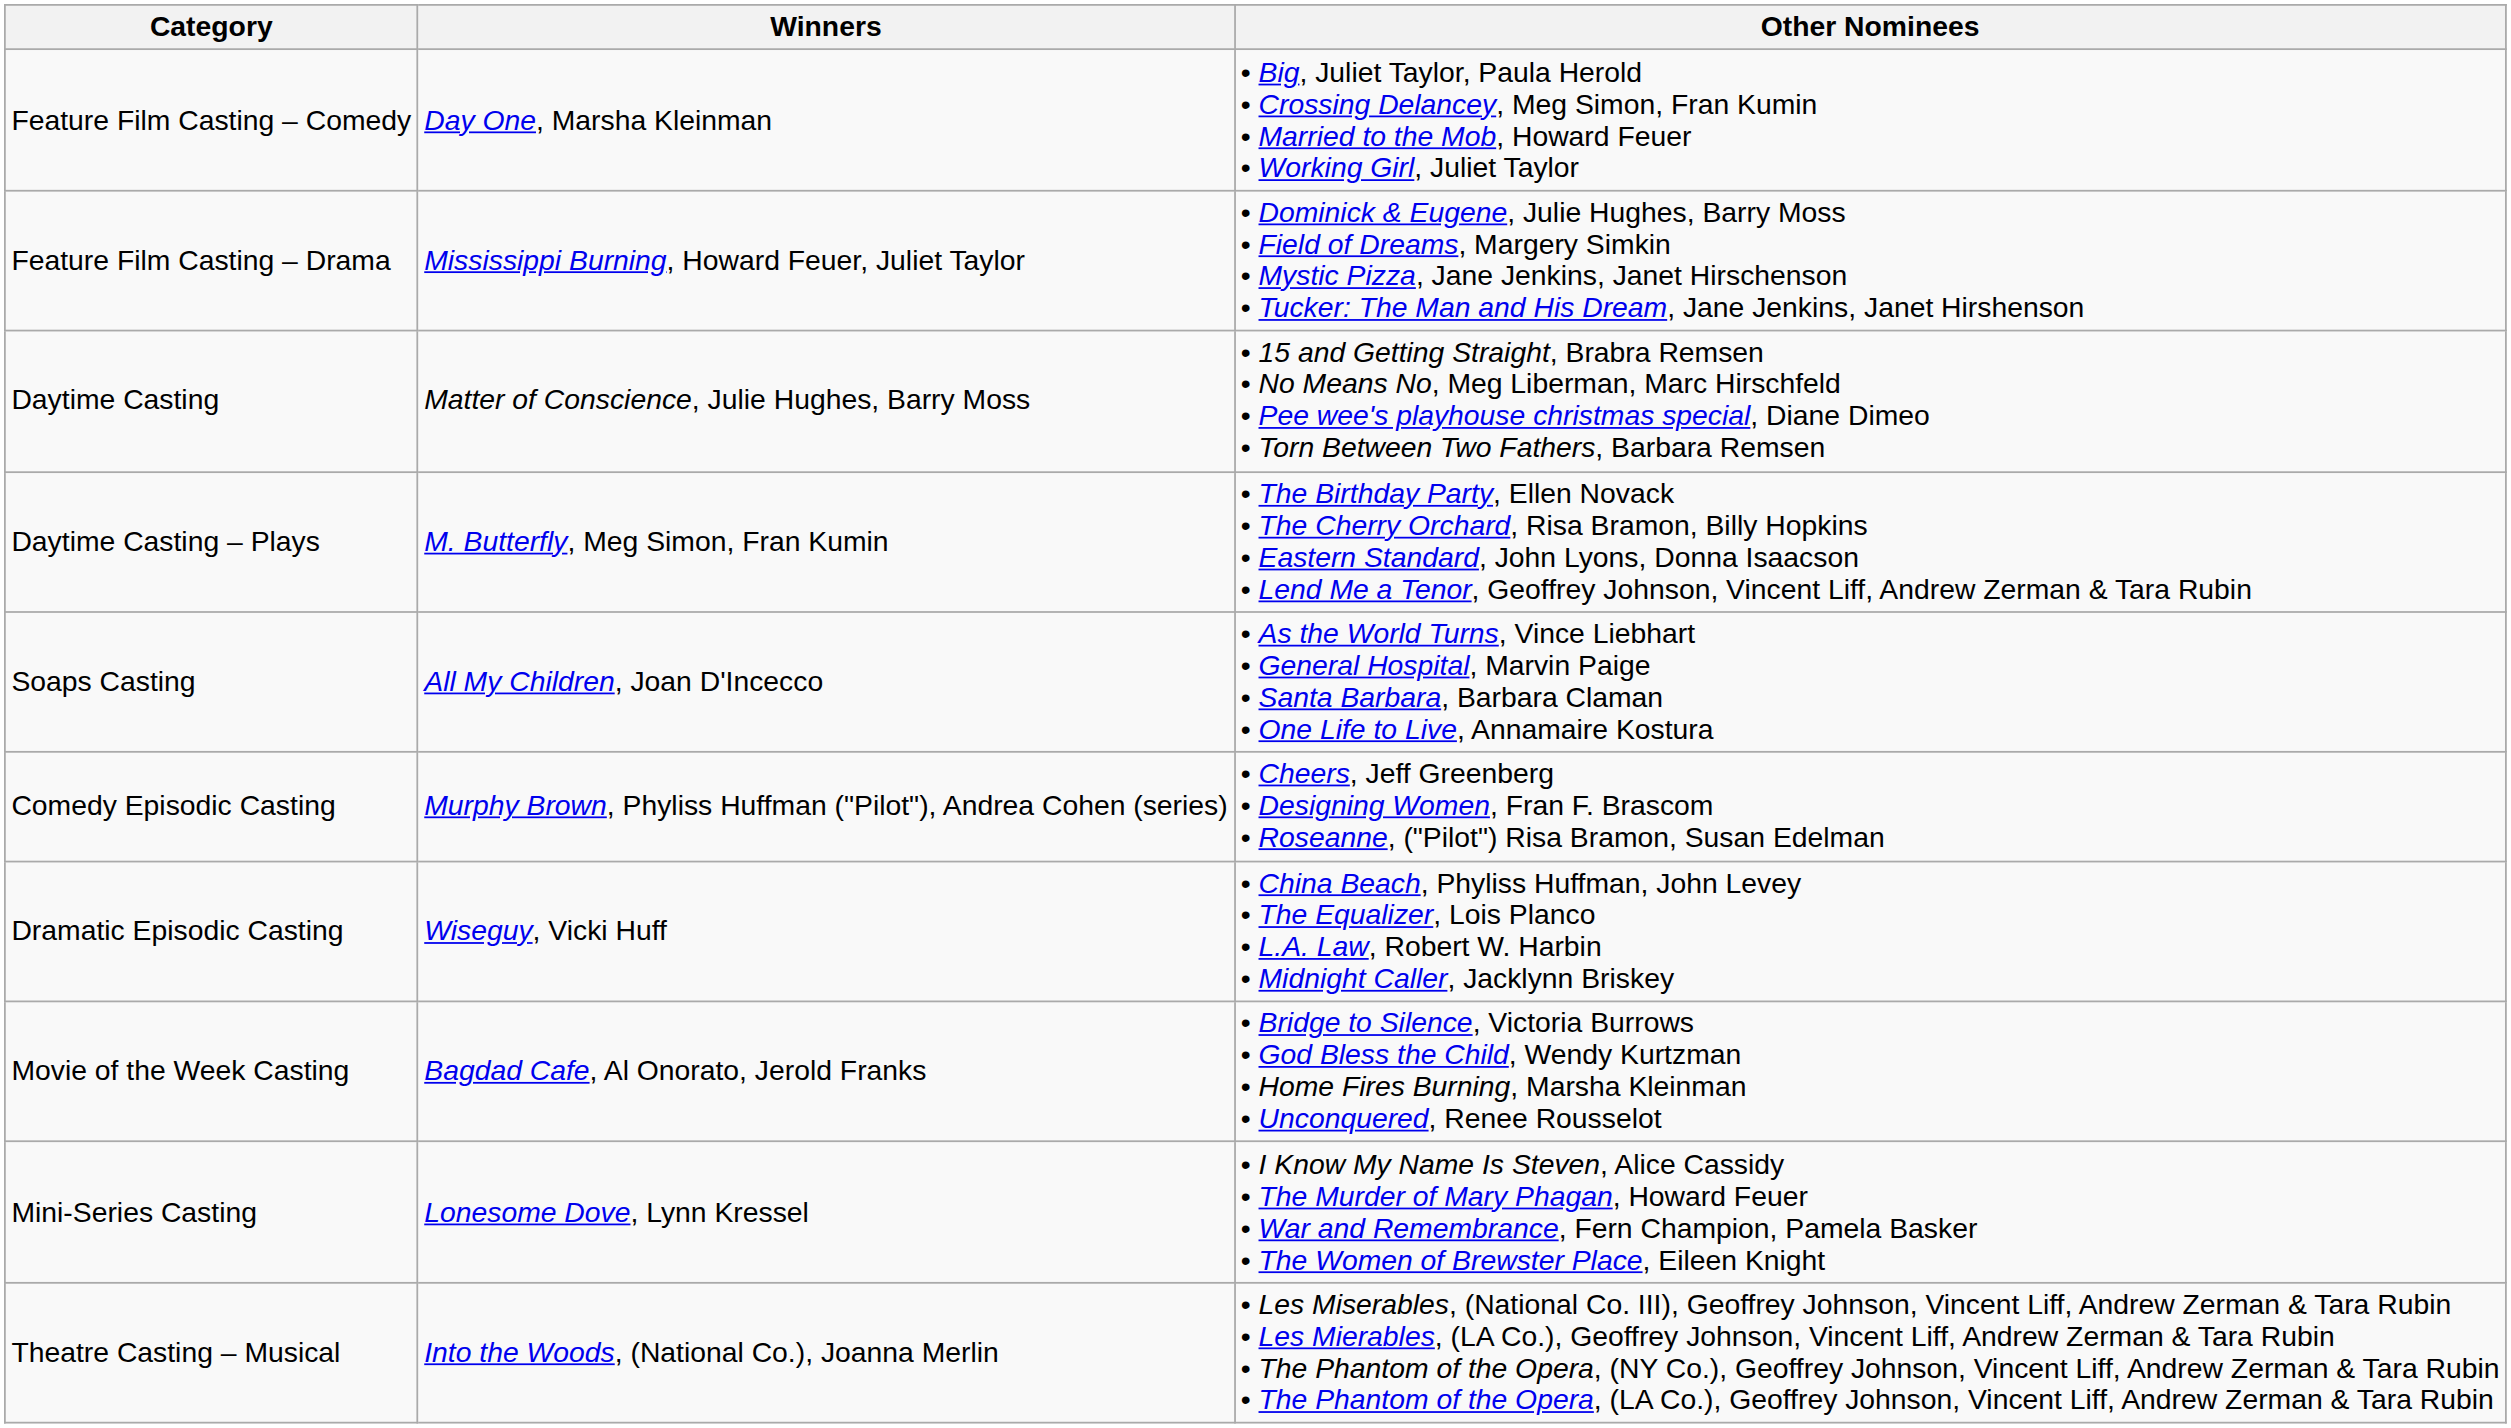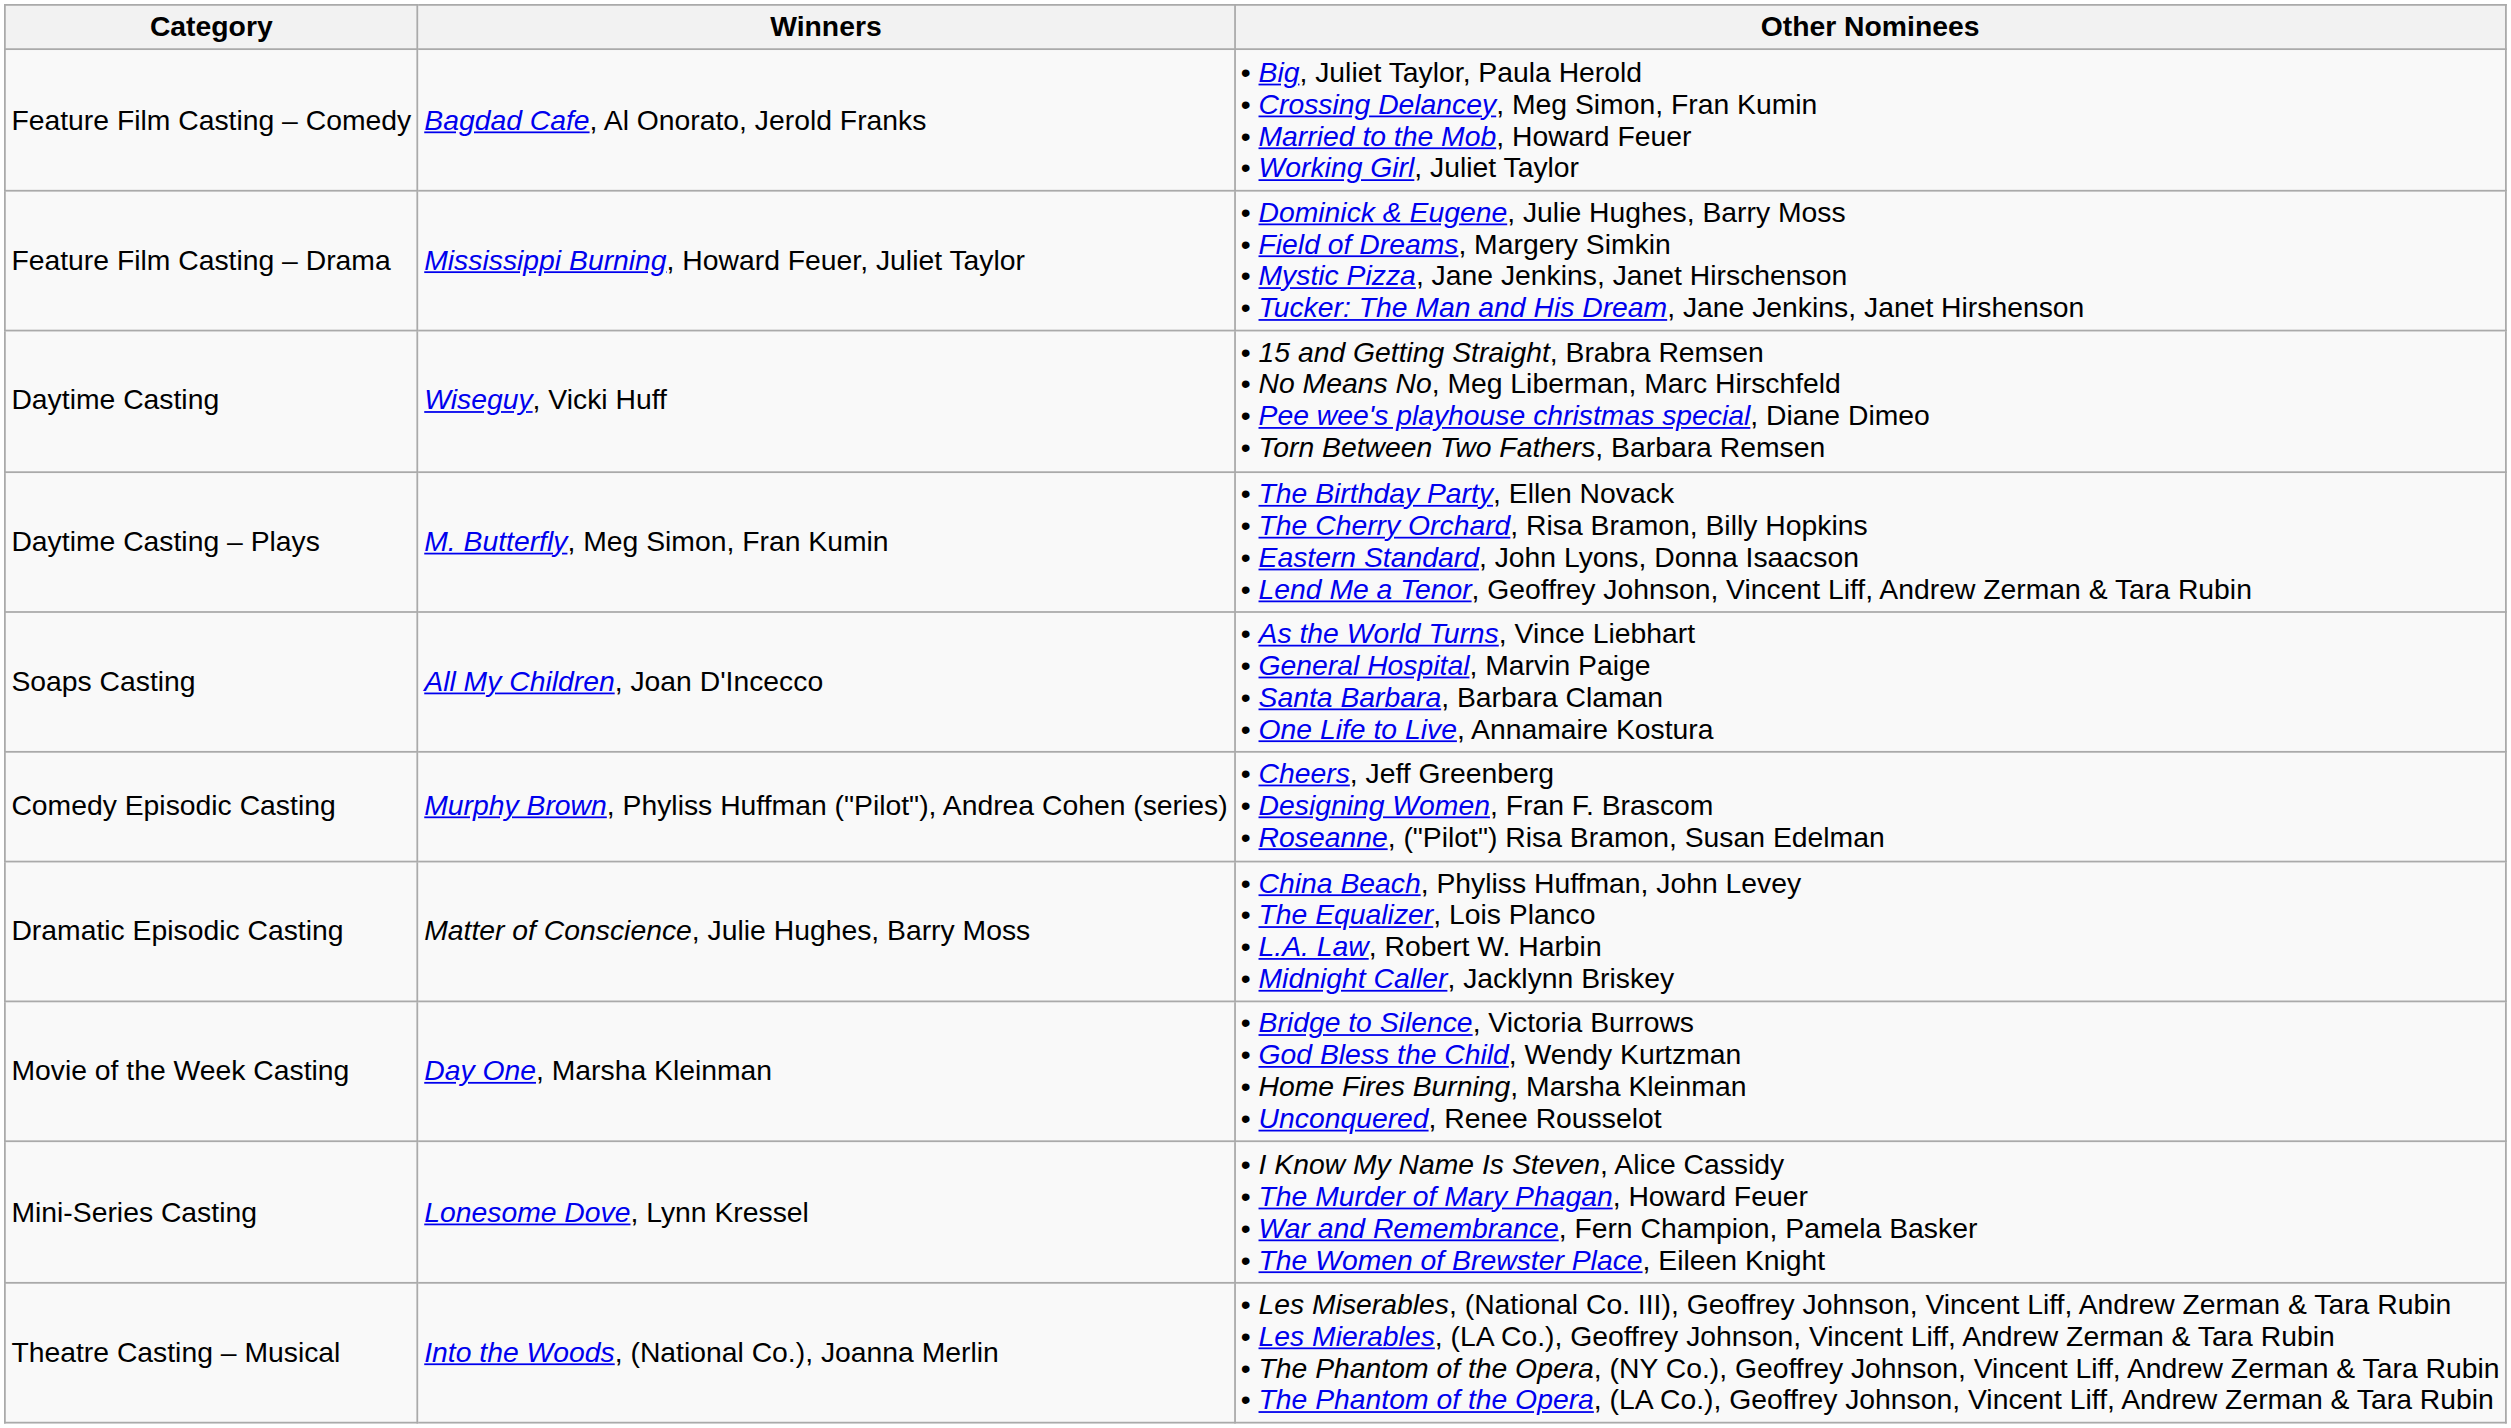 <table class="wikitable">
 <tr>
 <th>Category</th>
 <th>Winners</th>
 <th>Other Nominees</th>
 </tr>
 <tr>
 <td>Feature Film Casting – Comedy</td>
-<td><em><a href='#'>Day One</a></em>, Marsha Kleinman</td>
+<td><em><a href='#'>Bagdad Cafe</a></em>, Al Onorato, Jerold Franks</td>
 <td>• <em><a href='#'>Big</a></em>, Juliet Taylor, Paula Herold<br>• <em><a href='#'>Crossing Delancey</a></em>, Meg Simon, Fran Kumin<br>• <em><a href='#'>Married to the Mob</a></em>, Howard Feuer<br>• <em><a href='#'>Working Girl</a></em>, Juliet Taylor</td>
 </tr>
 <tr>
 <td>Feature Film Casting – Drama</td>
 <td><em><a href='#'>Mississippi Burning</a></em>, Howard Feuer, Juliet Taylor</td>
 <td>• <em><a href='#'>Dominick & Eugene</a></em>, Julie Hughes, Barry Moss<br>• <em><a href='#'>Field of Dreams</a></em>, Margery Simkin<br>• <em><a href='#'>Mystic Pizza</a></em>, Jane Jenkins, Janet Hirschenson<br>• <em><a href='#'>Tucker: The Man and His Dream</a></em>, Jane Jenkins, Janet Hirshenson</td>
 </tr>
 <tr>
 <td>Daytime Casting</td>
-<td><em>Matter of Conscience</em>, Julie Hughes, Barry Moss</td>
+<td><em><a href='#'>Wiseguy</a></em>, Vicki Huff</td>
 <td>• <em>15 and Getting Straight</em>, Brabra Remsen<br>• <em>No Means No</em>, Meg Liberman, Marc Hirschfeld<br>• <em><a href='#'>Pee wee's playhouse christmas special</a></em>, Diane Dimeo<br>• <em>Torn Between Two Fathers</em>, Barbara Remsen</td>
 </tr>
 <tr>
 <td>Daytime Casting – Plays</td>
 <td><em><a href='#'>M. Butterfly</a></em>, Meg Simon, Fran Kumin</td>
 <td>• <em><a href='#'>The Birthday Party</a></em>, Ellen Novack<br>• <em><a href='#'>The Cherry Orchard</a></em>, Risa Bramon, Billy Hopkins<br>• <em><a href='#'>Eastern Standard</a></em>, John Lyons, Donna Isaacson<br>• <em><a href='#'>Lend Me a Tenor</a></em>, Geoffrey Johnson, Vincent Liff, Andrew Zerman & Tara Rubin</td>
 </tr>
 <tr>
 <td>Soaps Casting</td>
 <td><em><a href='#'>All My Children</a></em>, Joan D'Incecco</td>
 <td>• <em><a href='#'>As the World Turns</a></em>, Vince Liebhart<br>• <em><a href='#'>General Hospital</a></em>, Marvin Paige<br>• <em><a href='#'>Santa Barbara</a></em>, Barbara Claman<br>• <em><a href='#'>One Life to Live</a></em>, Annamaire Kostura</td>
 </tr>
 <tr>
 <td>Comedy Episodic Casting</td>
 <td><em><a href='#'>Murphy Brown</a></em>, Phyliss Huffman ("Pilot"), Andrea Cohen (series)</td>
 <td>• <em><a href='#'>Cheers</a></em>, Jeff Greenberg<br>• <em><a href='#'>Designing Women</a></em>, Fran F. Brascom<br>• <em><a href='#'>Roseanne</a></em>, ("Pilot") Risa Bramon, Susan Edelman</td>
 </tr>
 <tr>
 <td>Dramatic Episodic Casting</td>
-<td><em><a href='#'>Wiseguy</a></em>, Vicki Huff</td>
+<td><em>Matter of Conscience</em>, Julie Hughes, Barry Moss</td>
 <td>• <em><a href='#'>China Beach</a></em>, Phyliss Huffman, John Levey<br>• <em><a href='#'>The Equalizer</a></em>, Lois Planco<br>• <em><a href='#'>L.A. Law</a></em>, Robert W. Harbin<br>• <em><a href='#'>Midnight Caller</a></em>, Jacklynn Briskey</td>
 </tr>
 <tr>
 <td>Movie of the Week Casting</td>
-<td><em><a href='#'>Bagdad Cafe</a></em>, Al Onorato, Jerold Franks</td>
+<td><em><a href='#'>Day One</a></em>, Marsha Kleinman</td>
 <td>• <em><a href='#'>Bridge to Silence</a></em>, Victoria Burrows<br>• <em><a href='#'>God Bless the Child</a></em>, Wendy Kurtzman<br>• <em>Home Fires Burning</em>, Marsha Kleinman<br>• <em><a href='#'>Unconquered</a></em>, Renee Rousselot</td>
 </tr>
 <tr>
 <td>Mini-Series Casting</td>
 <td><em><a href='#'>Lonesome Dove</a></em>, Lynn Kressel</td>
 <td>• <em>I Know My Name Is Steven</em>, Alice Cassidy<br>• <em><a href='#'>The Murder of Mary Phagan</a></em>, Howard Feuer<br>• <em><a href='#'>War and Remembrance</a></em>, Fern Champion, Pamela Basker<br>• <em><a href='#'>The Women of Brewster Place</a></em>, Eileen Knight</td>
 </tr>
 <tr>
 <td>Theatre Casting – Musical</td>
 <td><em><a href='#'>Into the Woods</a></em>, (National Co.), Joanna Merlin</td>
 <td>• <em>Les Miserables</em>, (National Co. III), Geoffrey Johnson, Vincent Liff, Andrew Zerman & Tara Rubin<br>• <em><a href='#'>Les Mierables</a></em>, (LA Co.), Geoffrey Johnson, Vincent Liff, Andrew Zerman & Tara Rubin<br>• <em>The Phantom of the Opera</em>, (NY Co.), Geoffrey Johnson, Vincent Liff, Andrew Zerman & Tara Rubin<br>• <em><a href='#'>The Phantom of the Opera</a></em>, (LA Co.), Geoffrey Johnson, Vincent Liff, Andrew Zerman & Tara Rubin</td>
 </tr>
 </table>
